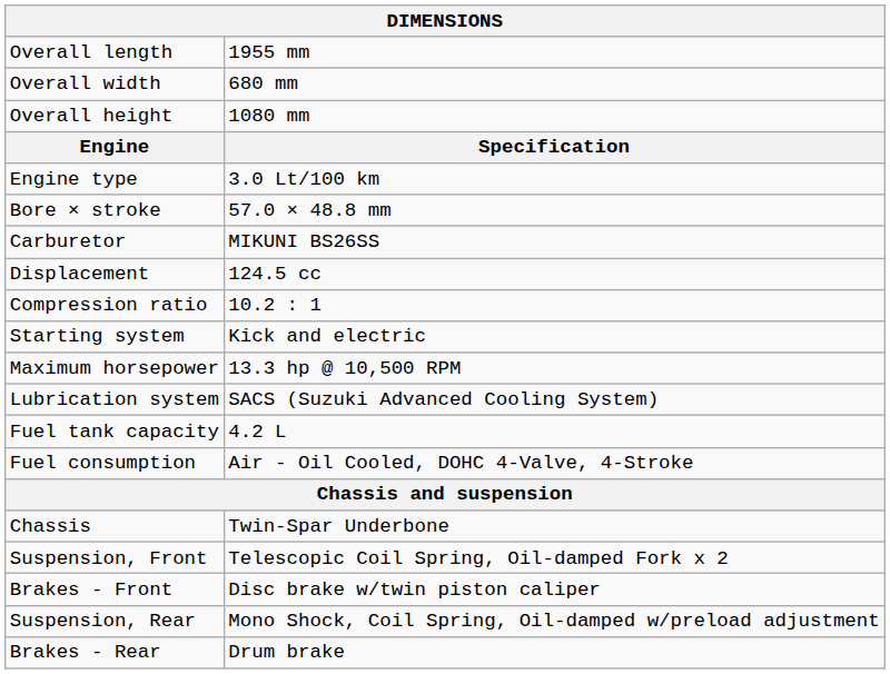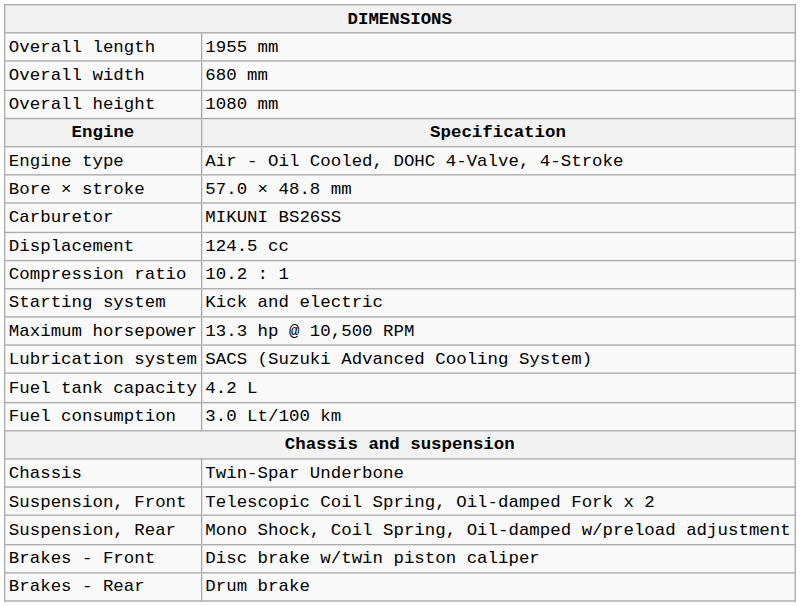 <table class="wikitable">
 <tr>
 <th colspan=2><strong>DIMENSIONS</strong></th>
 </tr>
 <tr>
 <td>Overall length</td>
 <td>1955 mm</td>
 </tr>
 <tr>
 <td>Overall width</td>
 <td>680 mm</td>
 </tr>
 <tr>
 <td>Overall height</td>
 <td>1080 mm</td>
 </tr>
 <tr>
 <th>Engine</th>
 <th>Specification</th>
 </tr>
 <tr>
 <td>Engine type</td>
-<td>3.0 Lt/100 km</td>
+<td>Air - Oil Cooled, DOHC 4-Valve, 4-Stroke</td>
 </tr>
 <tr>
 <td>Bore × stroke</td>
 <td>57.0 × 48.8 mm</td>
 </tr>
 <tr>
 <td>Carburetor</td>
 <td>MIKUNI BS26SS</td>
 </tr>
 <tr>
 <td>Displacement</td>
 <td>124.5 cc</td>
 </tr>
 <tr>
 <td>Compression ratio</td>
 <td>10.2 : 1</td>
 </tr>
 <tr>
 <td>Starting system</td>
 <td>Kick and electric</td>
 </tr>
 <tr>
 <td>Maximum horsepower</td>
 <td>13.3 hp @ 10,500 RPM</td>
 </tr>
 <tr>
 <td>Lubrication system</td>
 <td>SACS (Suzuki Advanced Cooling System)</td>
 </tr>
 <tr>
 <td>Fuel tank capacity</td>
 <td>4.2 L</td>
 </tr>
 <tr>
 <td>Fuel consumption</td>
-<td>Air - Oil Cooled, DOHC 4-Valve, 4-Stroke</td>
+<td>3.0 Lt/100 km</td>
 </tr>
 <tr>
 <th colspan=2>Chassis and suspension</th>
 </tr>
 <tr>
 <td>Chassis</td>
 <td>Twin-Spar Underbone</td>
 </tr>
 <tr>
 <td>Suspension, Front</td>
 <td>Telescopic Coil Spring, Oil-damped Fork x 2</td>
 </tr>
 <tr>
+<td>Suspension, Rear</td>
+<td>Mono Shock, Coil Spring, Oil-damped w/preload adjustment</td>
+</tr>
+<tr>
 <td>Brakes - Front</td>
 <td>Disc brake w/twin piston caliper</td>
-</tr>
-<tr>
-<td>Suspension, Rear</td>
-<td>Mono Shock, Coil Spring, Oil-damped w/preload adjustment</td>
 </tr>
 <tr>
 <td>Brakes - Rear</td>
 <td>Drum brake</td>
 </tr>
 </table>
